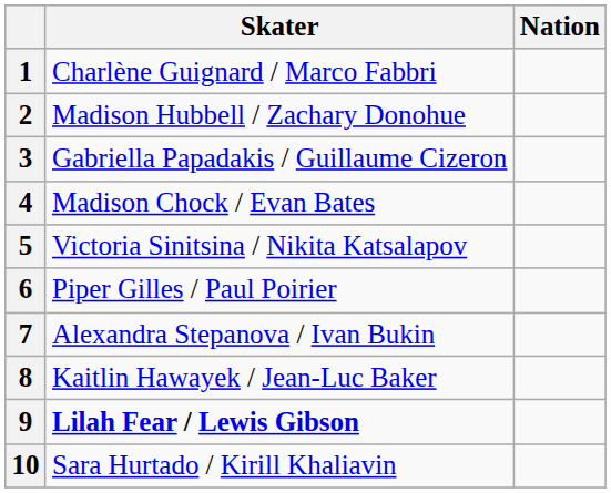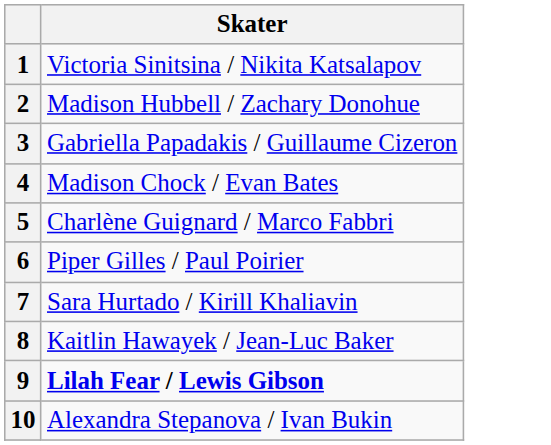 <table class="wikitable sortable" style="text-align: left">
 <tr>
 <th scope="col"></th>
 <th scope="col">Skater</th>
-<th scope="col">Nation</th>
 </tr>
 <tr>
 <th scope="row">1</th>
-<td><a href='#'>Charlène Guignard</a> / <a href='#'>Marco Fabbri</a></td>
-<td></td>
+<td><a href='#'>Victoria Sinitsina</a> / <a href='#'>Nikita Katsalapov</a></td>
 </tr>
 <tr>
 <th scope="row">2</th>
 <td><a href='#'>Madison Hubbell</a> / <a href='#'>Zachary Donohue</a></td>
-<td></td>
 </tr>
 <tr>
 <th scope="row">3</th>
 <td><a href='#'>Gabriella Papadakis</a> / <a href='#'>Guillaume Cizeron</a></td>
-<td></td>
 </tr>
 <tr>
 <th scope="row">4</th>
 <td><a href='#'>Madison Chock</a> / <a href='#'>Evan Bates</a></td>
-<td></td>
 </tr>
 <tr>
 <th scope="row">5</th>
-<td><a href='#'>Victoria Sinitsina</a> / <a href='#'>Nikita Katsalapov</a></td>
-<td></td>
+<td><a href='#'>Charlène Guignard</a> / <a href='#'>Marco Fabbri</a></td>
 </tr>
 <tr>
 <th scope="row">6</th>
 <td><a href='#'>Piper Gilles</a> / <a href='#'>Paul Poirier</a></td>
-<td></td>
 </tr>
 <tr>
 <th scope="row">7</th>
-<td><a href='#'>Alexandra Stepanova</a> / <a href='#'>Ivan Bukin</a></td>
-<td></td>
+<td><a href='#'>Sara Hurtado</a> / <a href='#'>Kirill Khaliavin</a></td>
 </tr>
 <tr>
 <th scope="row">8</th>
 <td><a href='#'>Kaitlin Hawayek</a> / <a href='#'>Jean-Luc Baker</a></td>
-<td></td>
 </tr>
 <tr>
 <th scope="row">9</th>
 <td><strong><a href='#'>Lilah Fear</a> / <a href='#'>Lewis Gibson</a></strong></td>
-<td></td>
 </tr>
 <tr>
 <th scope="row">10</th>
-<td><a href='#'>Sara Hurtado</a> / <a href='#'>Kirill Khaliavin</a></td>
-<td></td>
+<td><a href='#'>Alexandra Stepanova</a> / <a href='#'>Ivan Bukin</a></td>
 </tr>
 </table>
